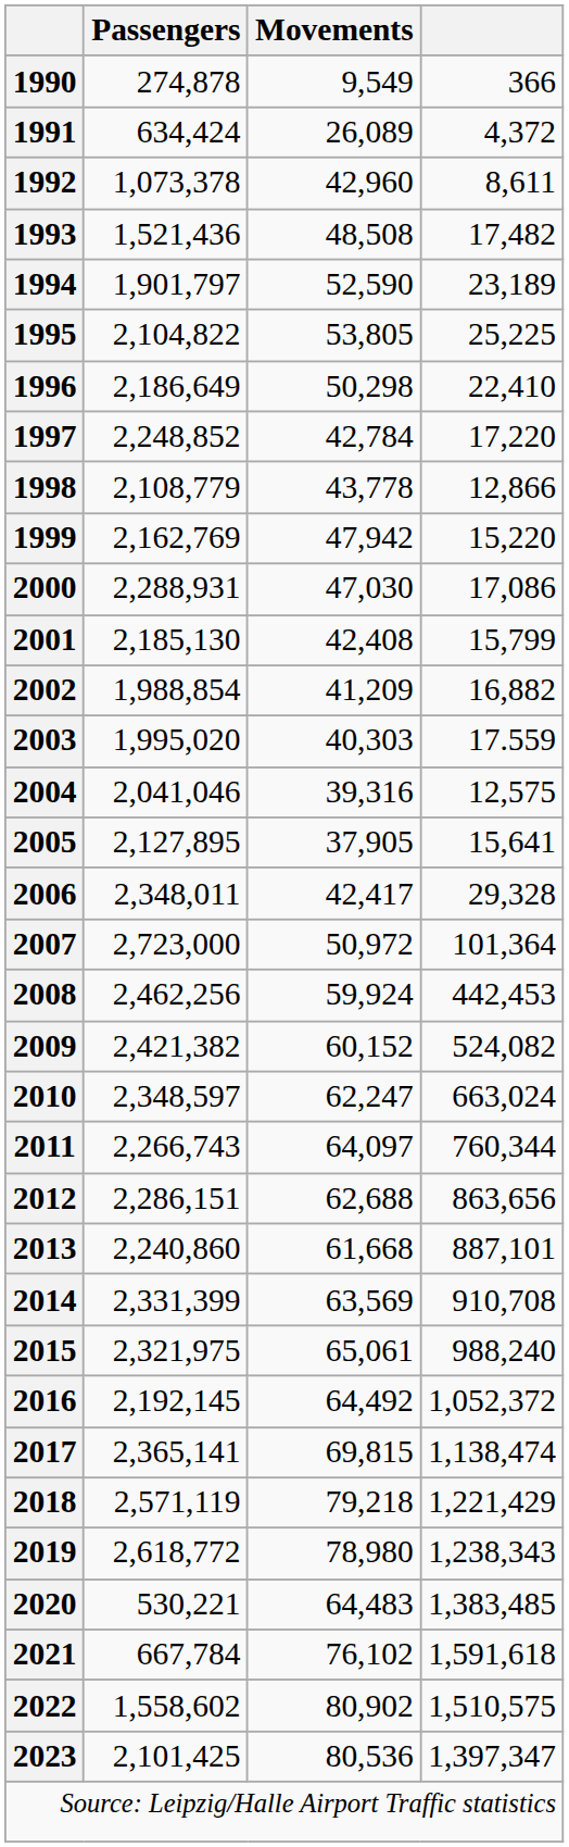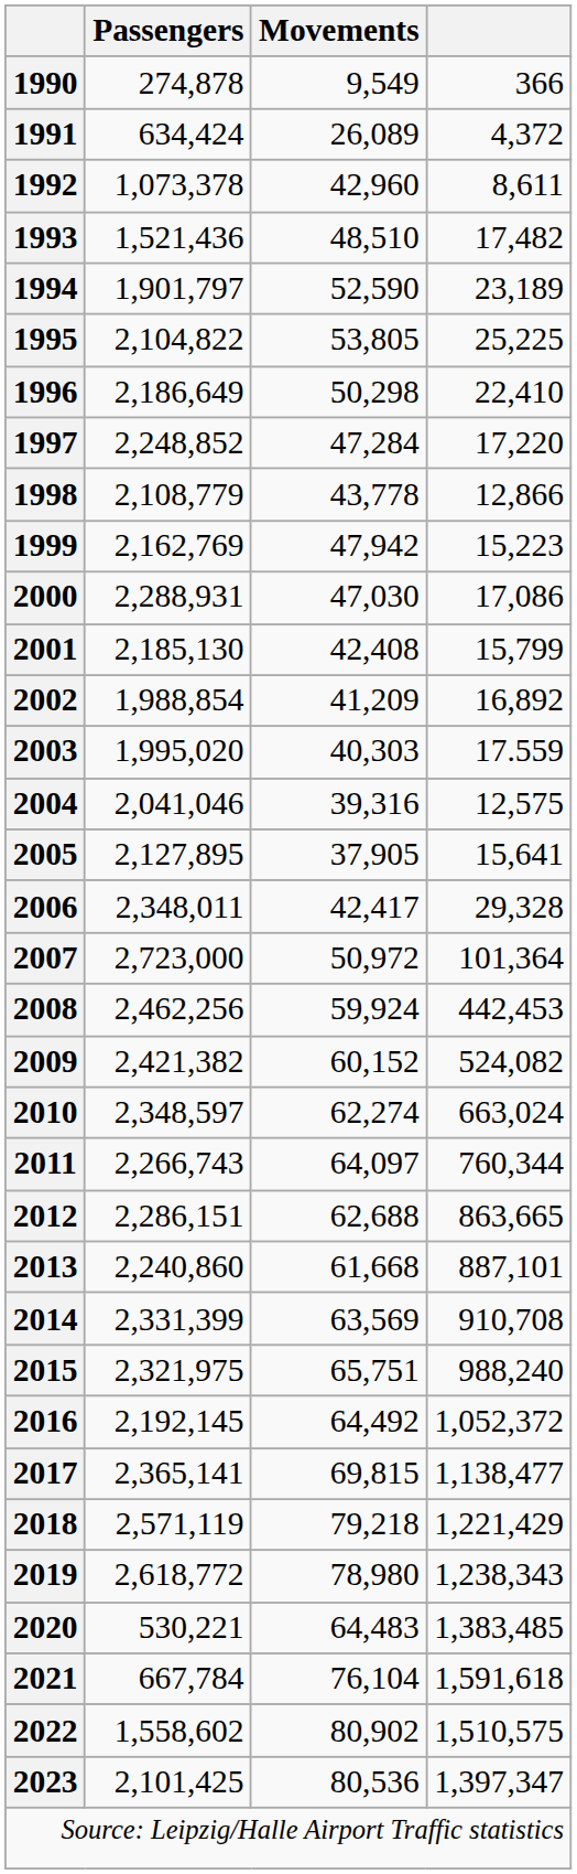 <table class="wikitable" style="text-align: right; width:250px;" align=>
 <tr>
 <th style="width:75px"></th>
 <th style="width:200px">Passengers</th>
 <th style="width:200px">Movements</th>
 <th style="width:200px"></th>
 </tr>
 <tr>
 <th>1990</th>
 <td>274,878</td>
 <td>9,549</td>
 <td>366</td>
 </tr>
 <tr>
 <th>1991</th>
 <td> 634,424</td>
 <td> 26,089</td>
 <td> 4,372</td>
 </tr>
 <tr>
 <th>1992</th>
 <td> 1,073,378</td>
 <td> 42,960</td>
 <td> 8,611</td>
 </tr>
 <tr>
 <th>1993</th>
 <td> 1,521,436</td>
-<td> 48,508</td>
+<td> 48,510</td>
 <td> 17,482</td>
 </tr>
 <tr>
 <th>1994</th>
 <td> 1,901,797</td>
 <td> 52,590</td>
 <td> 23,189</td>
 </tr>
 <tr>
 <th>1995</th>
 <td> 2,104,822</td>
 <td> 53,805</td>
 <td> 25,225</td>
 </tr>
 <tr>
 <th>1996</th>
 <td> 2,186,649</td>
 <td> 50,298</td>
 <td> 22,410</td>
 </tr>
 <tr>
 <th>1997</th>
 <td> 2,248,852</td>
-<td> 42,784</td>
+<td> 47,284</td>
 <td> 17,220</td>
 </tr>
 <tr>
 <th>1998</th>
 <td> 2,108,779</td>
 <td> 43,778</td>
 <td> 12,866</td>
 </tr>
 <tr>
 <th>1999</th>
 <td> 2,162,769</td>
 <td> 47,942</td>
-<td> 15,220</td>
+<td> 15,223</td>
 </tr>
 <tr>
 <th>2000</th>
 <td> 2,288,931</td>
 <td> 47,030</td>
 <td> 17,086</td>
 </tr>
 <tr>
 <th>2001</th>
 <td> 2,185,130</td>
 <td> 42,408</td>
 <td> 15,799</td>
 </tr>
 <tr>
 <th>2002</th>
 <td> 1,988,854</td>
 <td> 41,209</td>
-<td> 16,882</td>
+<td> 16,892</td>
 </tr>
 <tr>
 <th>2003</th>
 <td> 1,995,020</td>
 <td> 40,303</td>
 <td> 17.559</td>
 </tr>
 <tr>
 <th>2004</th>
 <td> 2,041,046</td>
 <td> 39,316</td>
 <td> 12,575</td>
 </tr>
 <tr>
 <th>2005</th>
 <td> 2,127,895</td>
 <td> 37,905</td>
 <td> 15,641</td>
 </tr>
 <tr>
 <th>2006</th>
 <td> 2,348,011</td>
 <td> 42,417</td>
 <td> 29,328</td>
 </tr>
 <tr>
 <th>2007</th>
 <td> 2,723,000</td>
 <td> 50,972</td>
 <td> 101,364</td>
 </tr>
 <tr>
 <th>2008</th>
 <td> 2,462,256</td>
 <td> 59,924</td>
 <td> 442,453</td>
 </tr>
 <tr>
 <th>2009</th>
 <td> 2,421,382</td>
 <td> 60,152</td>
 <td> 524,082</td>
 </tr>
 <tr>
 <th>2010</th>
 <td> 2,348,597</td>
-<td> 62,247</td>
+<td> 62,274</td>
 <td> 663,024</td>
 </tr>
 <tr>
 <th>2011</th>
 <td> 2,266,743</td>
 <td> 64,097</td>
 <td> 760,344</td>
 </tr>
 <tr>
 <th>2012</th>
 <td> 2,286,151</td>
 <td> 62,688</td>
-<td> 863,656</td>
+<td> 863,665</td>
 </tr>
 <tr>
 <th>2013</th>
 <td> 2,240,860</td>
 <td> 61,668</td>
 <td> 887,101</td>
 </tr>
 <tr>
 <th>2014</th>
 <td> 2,331,399</td>
 <td> 63,569</td>
 <td> 910,708</td>
 </tr>
 <tr>
 <th>2015</th>
 <td> 2,321,975</td>
-<td> 65,061</td>
+<td> 65,751</td>
 <td> 988,240</td>
 </tr>
 <tr>
 <th>2016</th>
 <td> 2,192,145</td>
 <td> 64,492</td>
 <td> 1,052,372</td>
 </tr>
 <tr>
 <th>2017</th>
 <td> 2,365,141</td>
 <td> 69,815</td>
-<td> 1,138,474</td>
+<td> 1,138,477</td>
 </tr>
 <tr>
 <th>2018</th>
 <td> 2,571,119</td>
 <td> 79,218</td>
 <td> 1,221,429</td>
 </tr>
 <tr>
 <th>2019</th>
 <td> 2,618,772</td>
 <td> 78,980</td>
 <td> 1,238,343</td>
 </tr>
 <tr>
 <th>2020</th>
 <td> 530,221</td>
 <td> 64,483</td>
 <td> 1,383,485</td>
 </tr>
 <tr>
 <th>2021</th>
 <td> 667,784</td>
-<td> 76,102</td>
+<td> 76,104</td>
 <td> 1,591,618</td>
 </tr>
 <tr>
 <th>2022</th>
 <td> 1,558,602</td>
 <td> 80,902</td>
 <td> 1,510,575</td>
 </tr>
 <tr>
 <th>2023</th>
 <td> 2,101,425</td>
 <td> 80,536</td>
 <td> 1,397,347</td>
 </tr>
 <tr>
 <td colspan="5" style="text-align:right;"><sup><em>Source: Leipzig/Halle Airport Traffic statistics</em></sup></td>
 </tr>
 </table>
